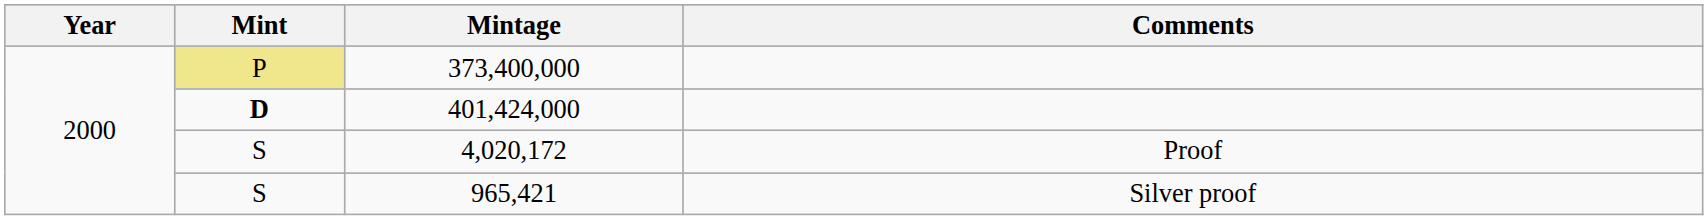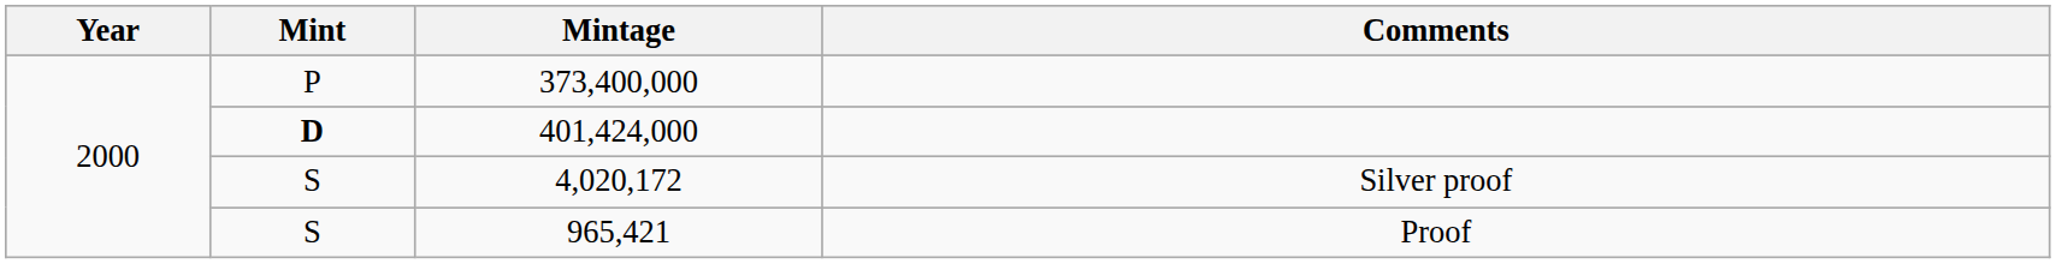 <table class="wikitable sortable" style="min-width:65%; text-align:center;">
 <tr>
 <th width="10%">Year</th>
 <th width="10%">Mint</th>
 <th width="20%">Mintage</th>
 <th width="60%">Comments</th>
 </tr>
 <tr>
 <td rowspan="4">2000</td>
-<td style="background: khaki;">P</td>
+<td>P</td>
 <td>373,400,000</td>
 <td></td>
 </tr>
 <tr>
 <td><strong>D</strong></td>
 <td>401,424,000</td>
 <td></td>
 </tr>
 <tr>
 <td>S</td>
 <td>4,020,172</td>
-<td>Proof</td>
+<td>Silver proof</td>
 </tr>
 <tr>
 <td>S</td>
 <td>965,421</td>
-<td>Silver proof</td>
+<td>Proof</td>
 </tr>
 </table>
